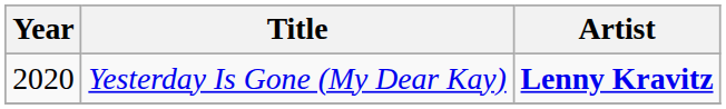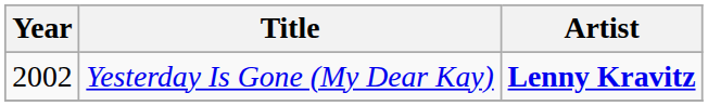 <table class="wikitable sortable">
 <tr>
 <th>Year</th>
 <th>Title</th>
 <th>Artist</th>
 </tr>
 <tr>
-<td>2020</td>
+<td>2002</td>
 <td><em><a href='#'>Yesterday Is Gone (My Dear Kay)</a></em></td>
 <td><strong><a href='#'>Lenny Kravitz</a></strong></td>
 </tr>
 <tr>
 </tr>
 </table>
